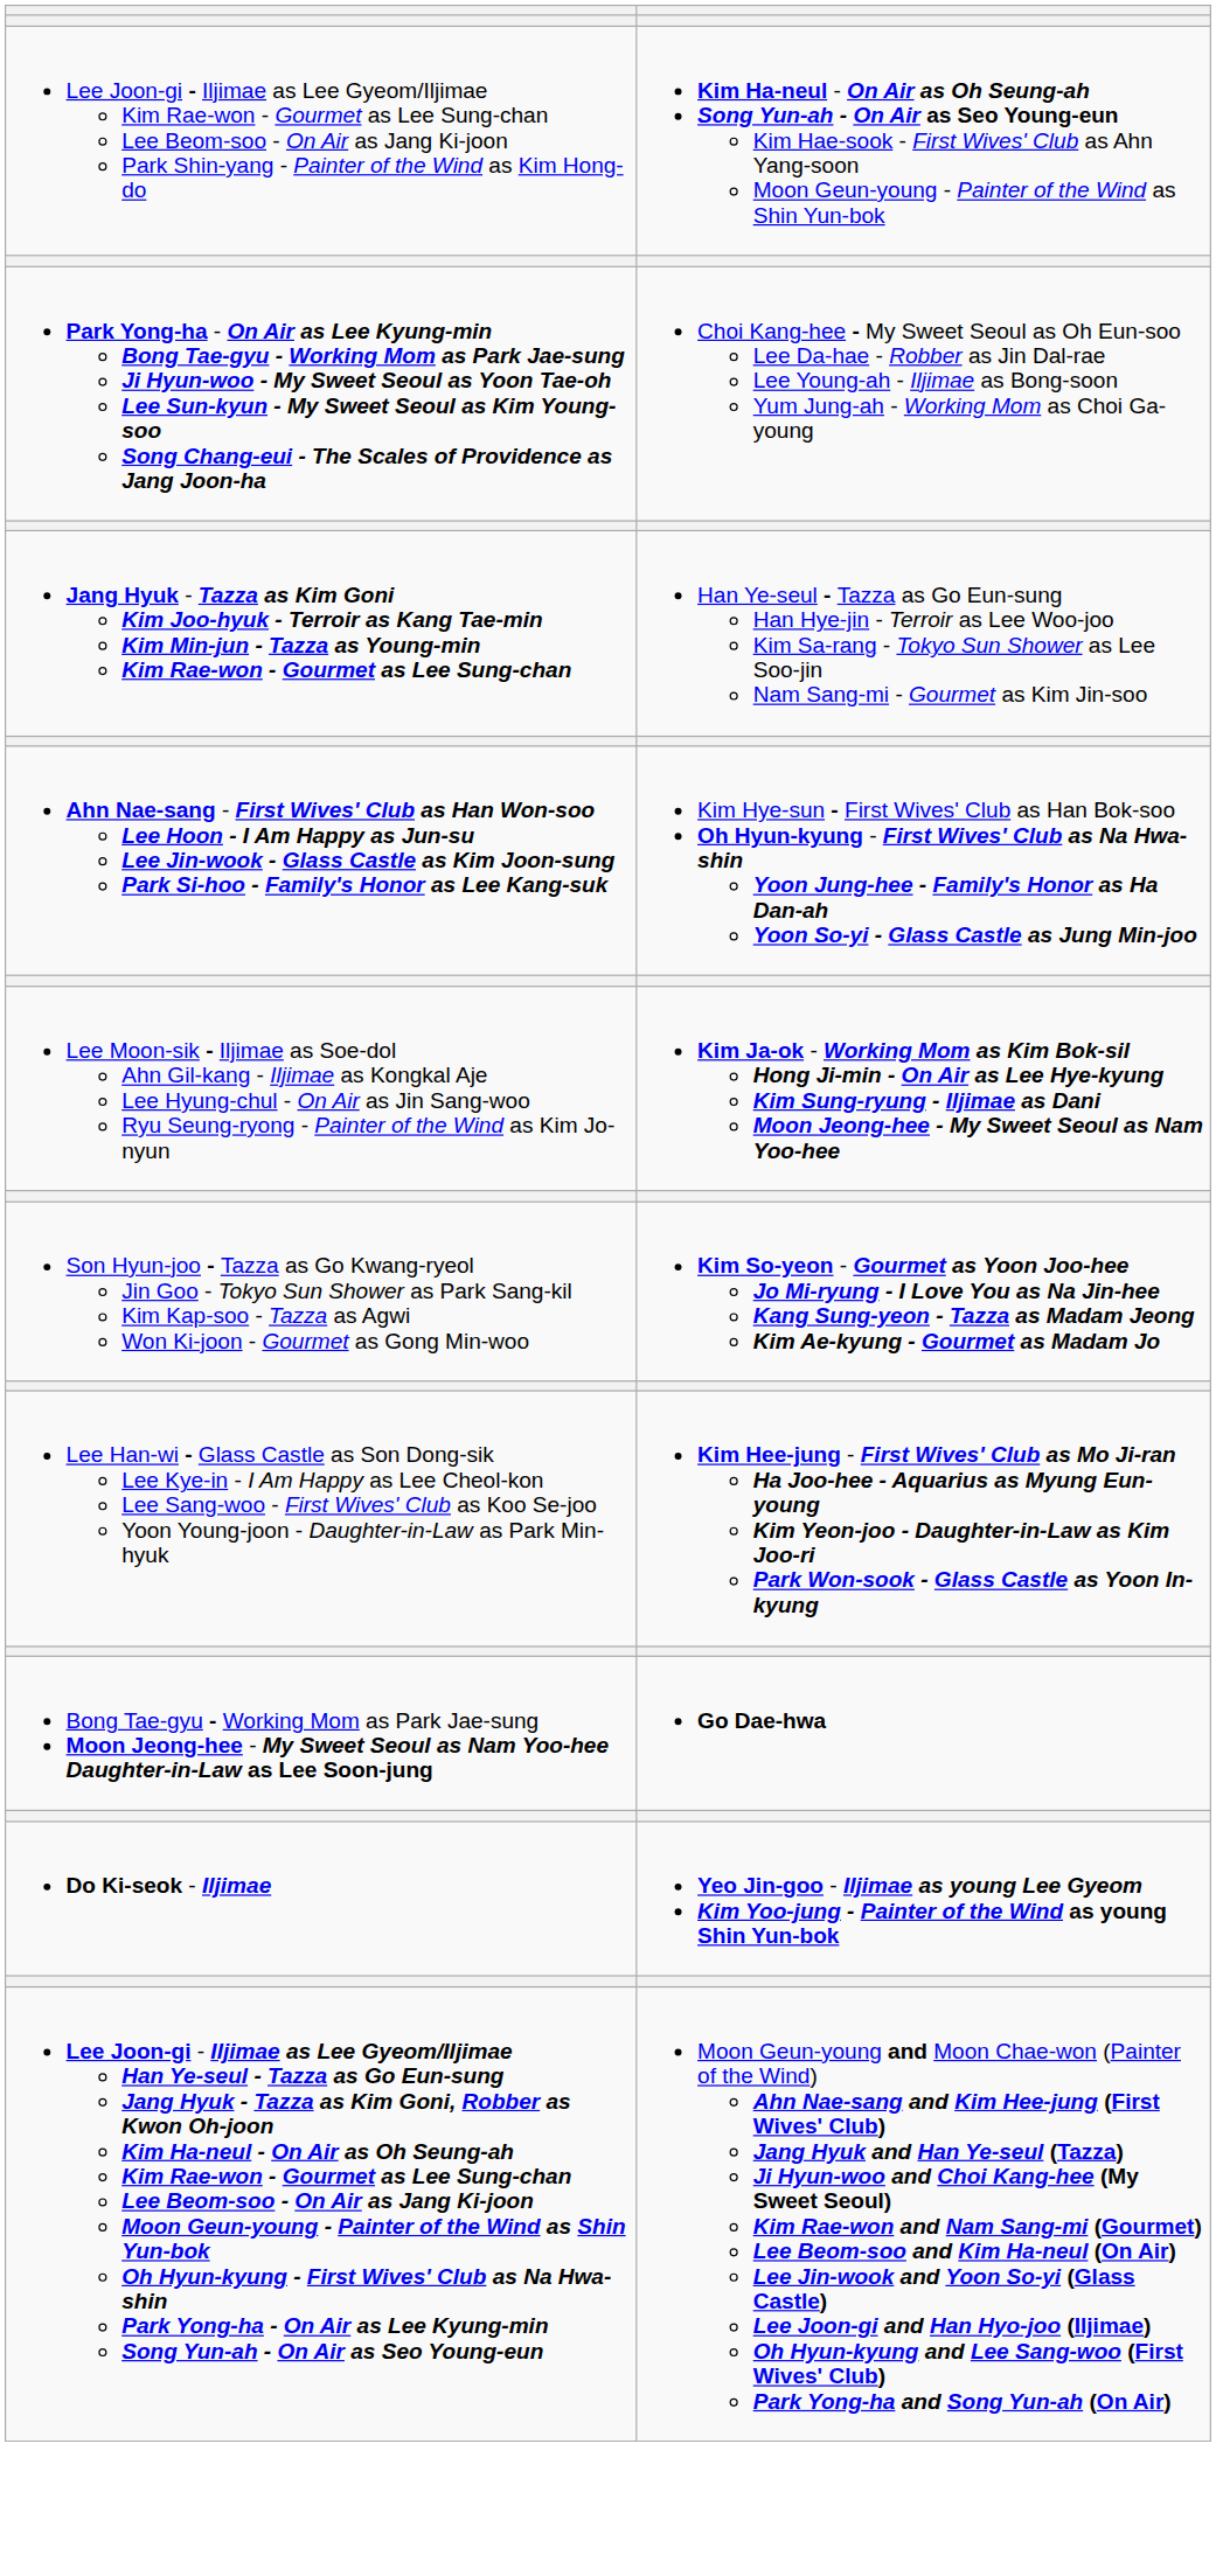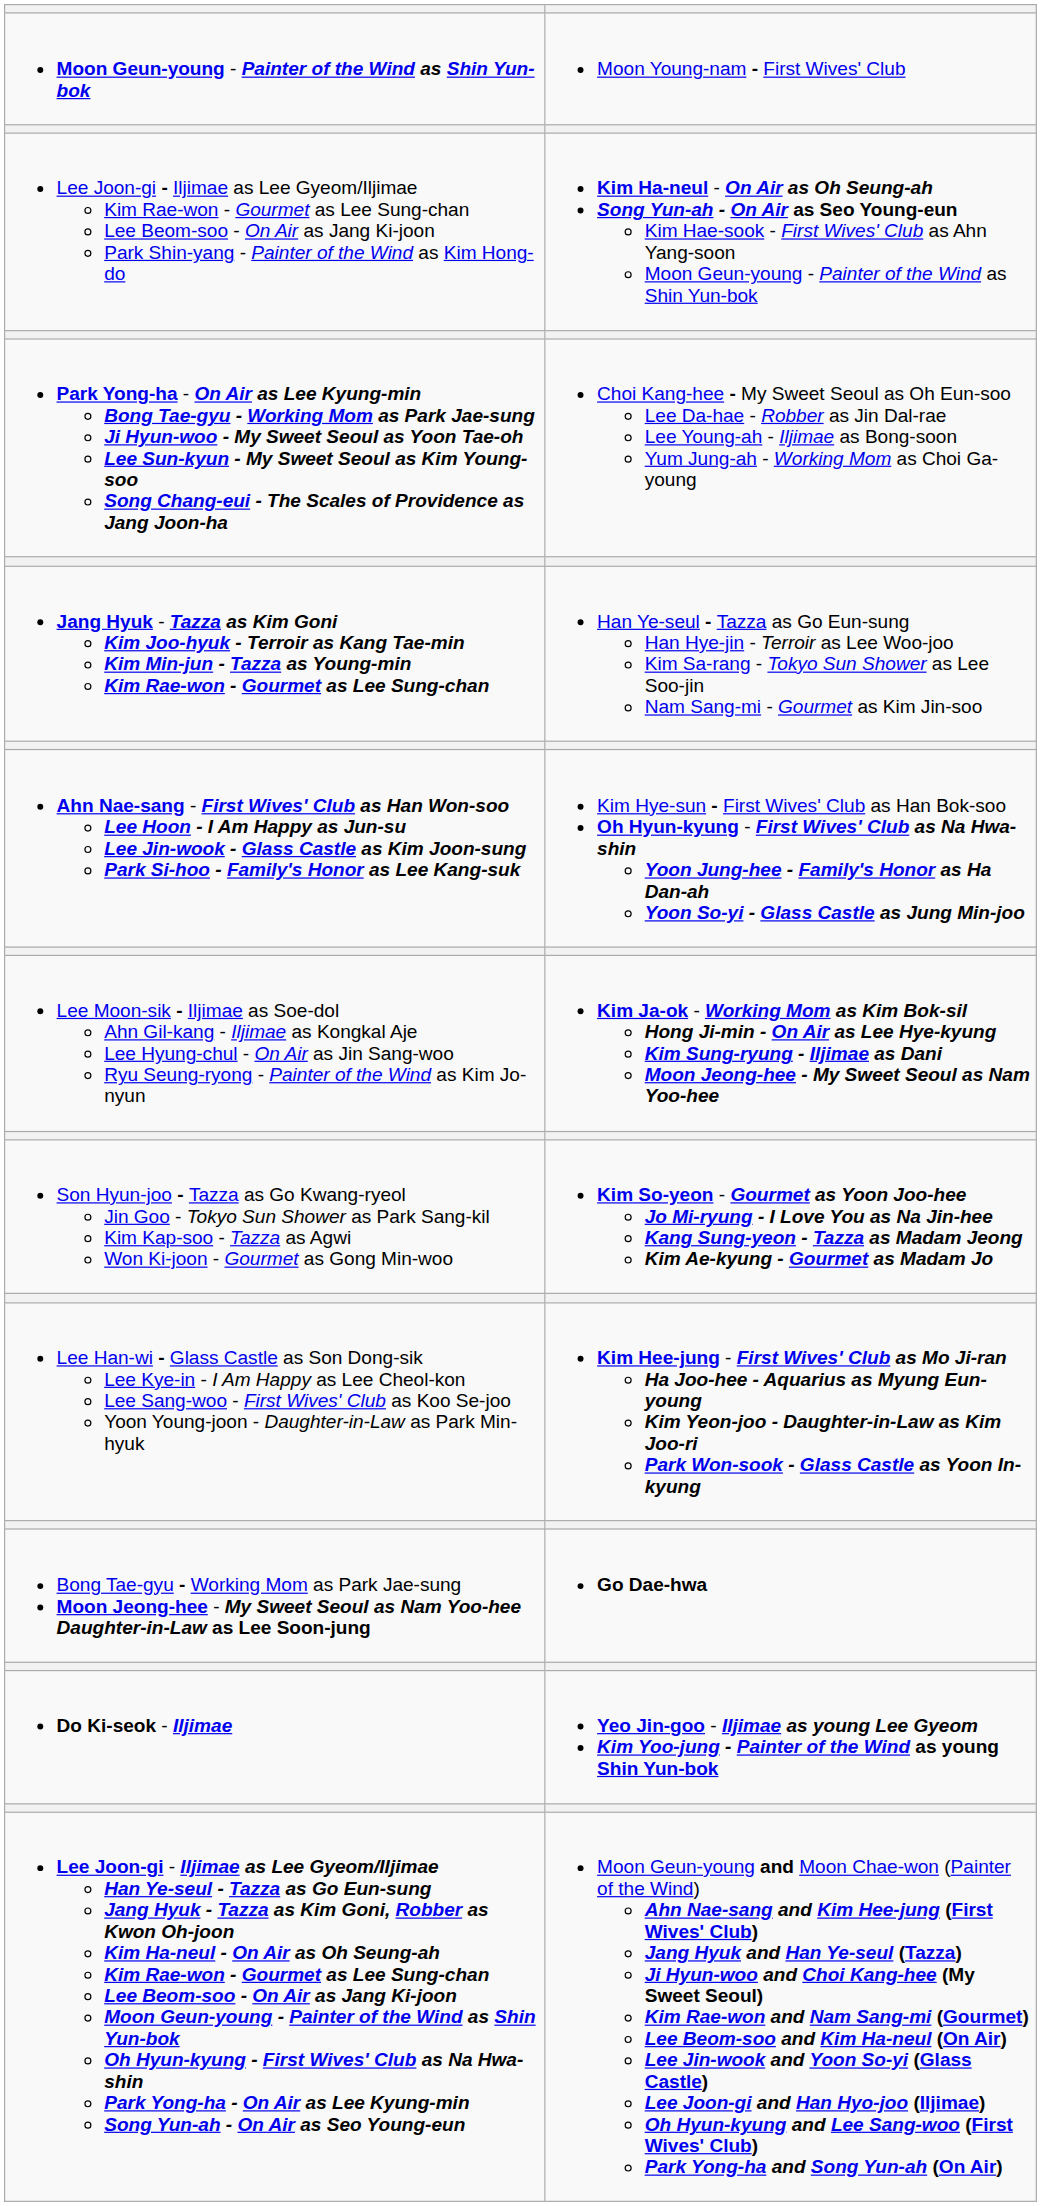 <table class=wikitable style="width="100%">
 <tr>
 <th></th>
 <th></th>
+</tr>
+<tr>
+<td valign="top"><br><ul><li><strong><a href='#'>Moon Geun-young</a></strong> - <strong><em><a href='#'>Painter of the Wind</a><em> as <a href='#'>Shin Yun-bok</a><strong></li></ul></td>
+<td valign="top"><br><ul><li></strong><a href='#'>Moon Young-nam</a><strong> - </em></strong><a href='#'>First Wives' Club</a><strong><em></li></ul></td>
 </tr>
 <tr>
 <th></th>
 <th></th>
 </tr>
 <tr>
 <td valign="top"><br><ul><li></strong><a href='#'>Lee Joon-gi</a><strong> - </em></strong><a href='#'>Iljimae</a></em> as Lee Gyeom/Iljimae</strong><ul><li><a href='#'>Kim Rae-won</a> - <em><a href='#'>Gourmet</a></em> as Lee Sung-chan</li><li><a href='#'>Lee Beom-soo</a> - <em><a href='#'>On Air</a></em> as Jang Ki-joon</li><li><a href='#'>Park Shin-yang</a> - <em><a href='#'>Painter of the Wind</a></em> as <a href='#'>Kim Hong-do</a></li></ul></li></ul></td>
 <td valign="top"><br><ul><li><strong><a href='#'>Kim Ha-neul</a></strong> - <strong><em><a href='#'>On Air</a><em> as Oh Seung-ah<strong></li><li></strong><a href='#'>Song Yun-ah</a><strong> - </em></strong><a href='#'>On Air</a></em> as Seo Young-eun</strong><ul><li><a href='#'>Kim Hae-sook</a> - <em><a href='#'>First Wives' Club</a></em> as Ahn Yang-soon</li><li><a href='#'>Moon Geun-young</a> - <em><a href='#'>Painter of the Wind</a></em> as <a href='#'>Shin Yun-bok</a></li></ul></li></ul></td>
 </tr>
 <tr>
 <th></th>
 <th></th>
 </tr>
 <tr>
 <td valign="top"><br><ul><li><strong><a href='#'>Park Yong-ha</a></strong> - <strong><em><a href='#'>On Air</a><em> as Lee Kyung-min<strong><ul><li><a href='#'>Bong Tae-gyu</a> - </em><a href='#'>Working Mom</a><em> as Park Jae-sung</li><li><a href='#'>Ji Hyun-woo</a> - </em>My Sweet Seoul<em> as Yoon Tae-oh</li><li><a href='#'>Lee Sun-kyun</a> - </em>My Sweet Seoul<em> as Kim Young-soo</li><li><a href='#'>Song Chang-eui</a> - </em>The Scales of Providence<em> as Jang Joon-ha</li></ul></li></ul></td>
 <td valign="top"><br><ul><li></strong><a href='#'>Choi Kang-hee</a><strong> - </em></strong>My Sweet Seoul</em> as Oh Eun-soo</strong><ul><li><a href='#'>Lee Da-hae</a> - <em><a href='#'>Robber</a></em> as Jin Dal-rae</li><li><a href='#'>Lee Young-ah</a> - <em><a href='#'>Iljimae</a></em> as Bong-soon</li><li><a href='#'>Yum Jung-ah</a> - <em><a href='#'>Working Mom</a></em> as Choi Ga-young</li></ul></li></ul></td>
 </tr>
 <tr>
 <th></th>
 <th></th>
 </tr>
 <tr>
 <td valign="top"><br><ul><li><strong><a href='#'>Jang Hyuk</a></strong> - <strong><em><a href='#'>Tazza</a><em> as Kim Goni<strong><ul><li><a href='#'>Kim Joo-hyuk</a> - </em>Terroir<em> as Kang Tae-min</li><li><a href='#'>Kim Min-jun</a> - </em><a href='#'>Tazza</a><em> as Young-min</li><li><a href='#'>Kim Rae-won</a> - </em><a href='#'>Gourmet</a><em> as Lee Sung-chan</li></ul></li></ul></td>
 <td valign="top"><br><ul><li></strong><a href='#'>Han Ye-seul</a><strong> - </em></strong><a href='#'>Tazza</a></em> as Go Eun-sung</strong><ul><li><a href='#'>Han Hye-jin</a> - <em>Terroir</em> as Lee Woo-joo</li><li><a href='#'>Kim Sa-rang</a> - <em><a href='#'>Tokyo Sun Shower</a></em> as Lee Soo-jin</li><li><a href='#'>Nam Sang-mi</a> - <em><a href='#'>Gourmet</a></em> as Kim Jin-soo</li></ul></li></ul></td>
 </tr>
 <tr>
 <th></th>
 <th></th>
 </tr>
 <tr>
 <td valign="top"><br><ul><li><strong><a href='#'>Ahn Nae-sang</a></strong> - <strong><em><a href='#'>First Wives' Club</a><em> as Han Won-soo<strong><ul><li><a href='#'>Lee Hoon</a> - </em>I Am Happy<em> as Jun-su</li><li><a href='#'>Lee Jin-wook</a> - </em><a href='#'>Glass Castle</a><em> as Kim Joon-sung</li><li><a href='#'>Park Si-hoo</a> - </em><a href='#'>Family's Honor</a><em> as Lee Kang-suk</li></ul></li></ul></td>
 <td valign="top"><br><ul><li></strong><a href='#'>Kim Hye-sun</a><strong> - </em></strong><a href='#'>First Wives' Club</a></em> as Han Bok-soo</strong></li><li><strong><a href='#'>Oh Hyun-kyung</a></strong> - <strong><em><a href='#'>First Wives' Club</a><em> as Na Hwa-shin<strong><ul><li><a href='#'>Yoon Jung-hee</a> - </em><a href='#'>Family's Honor</a><em> as Ha Dan-ah</li><li><a href='#'>Yoon So-yi</a> - </em><a href='#'>Glass Castle</a><em> as Jung Min-joo</li></ul></li></ul></td>
 </tr>
 <tr>
 <th></th>
 <th></th>
 </tr>
 <tr>
 <td valign="top"><br><ul><li></strong><a href='#'>Lee Moon-sik</a><strong> - </em></strong><a href='#'>Iljimae</a></em> as Soe-dol</strong><ul><li><a href='#'>Ahn Gil-kang</a> - <em><a href='#'>Iljimae</a></em> as Kongkal Aje</li><li><a href='#'>Lee Hyung-chul</a> - <em><a href='#'>On Air</a></em> as Jin Sang-woo</li><li><a href='#'>Ryu Seung-ryong</a> - <em><a href='#'>Painter of the Wind</a></em> as Kim Jo-nyun</li></ul></li></ul></td>
 <td valign="top"><br><ul><li><strong><a href='#'>Kim Ja-ok</a></strong> - <strong><em><a href='#'>Working Mom</a><em> as Kim Bok-sil<strong><ul><li>Hong Ji-min - </em><a href='#'>On Air</a><em> as Lee Hye-kyung</li><li><a href='#'>Kim Sung-ryung</a> - </em><a href='#'>Iljimae</a><em> as Dani</li><li><a href='#'>Moon Jeong-hee</a> - </em>My Sweet Seoul<em> as Nam Yoo-hee</li></ul></li></ul></td>
 </tr>
 <tr>
 <th></th>
 <th></th>
 </tr>
 <tr>
 <td valign="top"><br><ul><li></strong><a href='#'>Son Hyun-joo</a><strong> - </em></strong><a href='#'>Tazza</a></em> as Go Kwang-ryeol</strong><ul><li><a href='#'>Jin Goo</a> - <em>Tokyo Sun Shower</em> as Park Sang-kil</li><li><a href='#'>Kim Kap-soo</a> - <em><a href='#'>Tazza</a></em> as Agwi</li><li><a href='#'>Won Ki-joon</a> - <em><a href='#'>Gourmet</a></em> as Gong Min-woo</li></ul></li></ul></td>
 <td valign="top"><br><ul><li><strong><a href='#'>Kim So-yeon</a></strong> - <strong><em><a href='#'>Gourmet</a><em> as Yoon Joo-hee<strong><ul><li><a href='#'>Jo Mi-ryung</a> - </em>I Love You<em> as Na Jin-hee</li><li><a href='#'>Kang Sung-yeon</a> - </em><a href='#'>Tazza</a><em> as Madam Jeong</li><li>Kim Ae-kyung - </em><a href='#'>Gourmet</a><em> as Madam Jo</li></ul></li></ul></td>
 </tr>
 <tr>
 <th></th>
 <th></th>
 </tr>
 <tr>
 <td valign="top"><br><ul><li></strong><a href='#'>Lee Han-wi</a><strong> - </em></strong><a href='#'>Glass Castle</a></em> as Son Dong-sik</strong><ul><li><a href='#'>Lee Kye-in</a> - <em>I Am Happy</em> as Lee Cheol-kon</li><li><a href='#'>Lee Sang-woo</a> - <em><a href='#'>First Wives' Club</a></em> as Koo Se-joo</li><li>Yoon Young-joon - <em>Daughter-in-Law</em> as Park Min-hyuk</li></ul></li></ul></td>
 <td valign="top"><br><ul><li><strong><a href='#'>Kim Hee-jung</a></strong> - <strong><em><a href='#'>First Wives' Club</a><em> as Mo Ji-ran<strong><ul><li>Ha Joo-hee - </em>Aquarius<em> as Myung Eun-young</li><li>Kim Yeon-joo - </em>Daughter-in-Law<em> as Kim Joo-ri</li><li><a href='#'>Park Won-sook</a> - </em><a href='#'>Glass Castle</a><em> as Yoon In-kyung</li></ul></li></ul></td>
 </tr>
 <tr>
 <th></th>
 <th></th>
 </tr>
 <tr>
 <td valign="top"><br><ul><li></strong><a href='#'>Bong Tae-gyu</a><strong> - </em></strong><a href='#'>Working Mom</a></em> as Park Jae-sung</strong></li><li><strong><a href='#'>Moon Jeong-hee</a></strong> - <strong><em>My Sweet Seoul<em> as Nam Yoo-hee<strong><br></em></strong>Daughter-in-Law</em> as Lee Soon-jung</strong></li></ul></td>
 <td valign="top"><br><ul><li><strong>Go Dae-hwa</strong></li></ul></td>
 </tr>
 <tr>
 <th></th>
 <th></th>
 </tr>
 <tr>
 <td valign="top"><br><ul><li><strong>Do Ki-seok</strong> - <strong><em><a href='#'>Iljimae</a></em></strong></li></ul></td>
 <td valign="top"><br><ul><li><strong><a href='#'>Yeo Jin-goo</a></strong> - <strong><em><a href='#'>Iljimae</a><em> as young Lee Gyeom<strong></li><li></strong><a href='#'>Kim Yoo-jung</a><strong> - </em></strong><a href='#'>Painter of the Wind</a></em> as young <a href='#'>Shin Yun-bok</a></strong></li></ul></td>
 </tr>
 <tr>
 <th></th>
 <th></th>
 </tr>
 <tr>
 <td valign="top"><br><ul><li><strong><a href='#'>Lee Joon-gi</a></strong> - <strong><em><a href='#'>Iljimae</a><em> as Lee Gyeom/Iljimae<strong><ul><li><a href='#'>Han Ye-seul</a> - </em><a href='#'>Tazza</a><em> as Go Eun-sung</li><li><a href='#'>Jang Hyuk</a> - </em><a href='#'>Tazza</a><em> as Kim Goni, </em><a href='#'>Robber</a><em> as Kwon Oh-joon</li><li><a href='#'>Kim Ha-neul</a> - </em><a href='#'>On Air</a><em> as Oh Seung-ah</li><li><a href='#'>Kim Rae-won</a> - </em><a href='#'>Gourmet</a><em> as Lee Sung-chan</li><li><a href='#'>Lee Beom-soo</a> - </em><a href='#'>On Air</a><em> as Jang Ki-joon</li><li><a href='#'>Moon Geun-young</a> - </em><a href='#'>Painter of the Wind</a><em> as <a href='#'>Shin Yun-bok</a></li><li><a href='#'>Oh Hyun-kyung</a> - </em><a href='#'>First Wives' Club</a><em> as Na Hwa-shin</li><li><a href='#'>Park Yong-ha</a> - </em><a href='#'>On Air</a><em> as Lee Kyung-min</li><li><a href='#'>Song Yun-ah</a> - </em><a href='#'>On Air</a><em> as Seo Young-eun</li></ul></li></ul></td>
 <td valign="top"><br><ul><li></strong><a href='#'>Moon Geun-young</a><strong> and </strong><a href='#'>Moon Chae-won</a><strong> </em></strong>(<a href='#'>Painter of the Wind</a>)<strong><em><ul><li><a href='#'>Ahn Nae-sang</a> and <a href='#'>Kim Hee-jung</a> </em>(<a href='#'>First Wives' Club</a>)<em></li><li><a href='#'>Jang Hyuk</a> and <a href='#'>Han Ye-seul</a> </em>(<a href='#'>Tazza</a>)<em></li><li><a href='#'>Ji Hyun-woo</a> and <a href='#'>Choi Kang-hee</a> </em>(My Sweet Seoul)<em></li><li><a href='#'>Kim Rae-won</a> and <a href='#'>Nam Sang-mi</a> </em>(<a href='#'>Gourmet</a>)<em></li><li><a href='#'>Lee Beom-soo</a> and <a href='#'>Kim Ha-neul</a> </em>(<a href='#'>On Air</a>)<em></li><li><a href='#'>Lee Jin-wook</a> and <a href='#'>Yoon So-yi</a> </em>(<a href='#'>Glass Castle</a>)<em></li><li><a href='#'>Lee Joon-gi</a> and <a href='#'>Han Hyo-joo</a> </em>(<a href='#'>Iljimae</a>)<em></li><li><a href='#'>Oh Hyun-kyung</a> and <a href='#'>Lee Sang-woo</a> </em>(<a href='#'>First Wives' Club</a>)<em></li><li><a href='#'>Park Yong-ha</a> and <a href='#'>Song Yun-ah</a> </em>(<a href='#'>On Air</a>)<em></li></ul></li></ul></td>
 </tr>
 </table>
